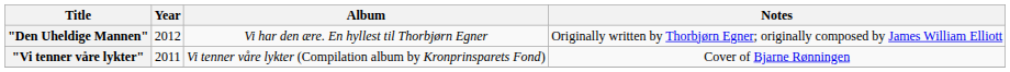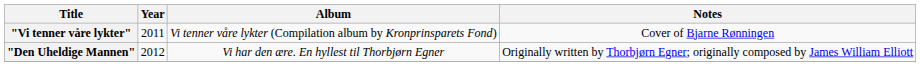 <table class="wikitable plainrowheaders" style="text-align:center;">
 <tr>
 <th scope="col">Title</th>
 <th scope="col">Year</th>
 <th scope="col">Album</th>
 <th>Notes</th>
 </tr>
 <tr>
+<th scope="row">"Vi tenner våre lykter"</th>
+<td>2011</td>
+<td><em>Vi tenner våre lykter</em> (Compilation album by <em>Kronprinsparets Fond</em>)</td>
+<td>Cover of <a href='#'>Bjarne Rønningen</a></td>
+</tr>
+<tr>
 <th scope="row">"Den Uheldige Mannen"</th>
 <td>2012</td>
 <td><em>Vi har den ære. En hyllest til Thorbjørn Egner</em></td>
 <td>Originally written by <a href='#'>Thorbjørn Egner</a>; originally composed by <a href='#'>James William Elliott</a></td>
 </tr>
 <tr>
-<th scope="row">"Vi tenner våre lykter"</th>
-<td>2011</td>
-<td><em>Vi tenner våre lykter</em> (Compilation album by <em>Kronprinsparets Fond</em>)</td>
-<td>Cover of <a href='#'>Bjarne Rønningen</a></td>
-</tr>
-<tr>
 </tr>
 </table>
